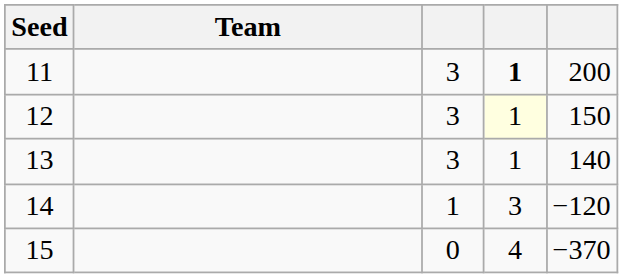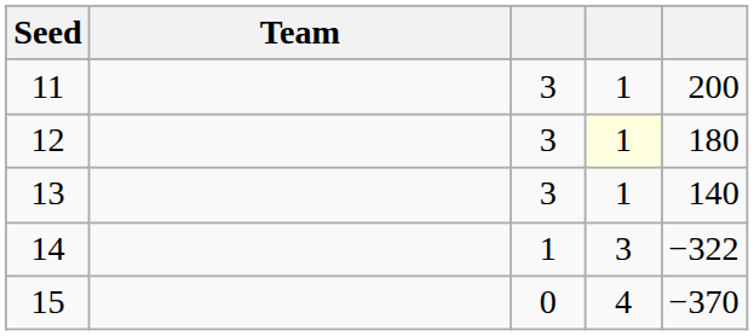 <table class="wikitable" style="text-align:center;">
 <tr>
 <th width="28px">Seed</th>
 <th width="190px">Team</th>
 <th width="28px"></th>
 <th width="28px"></th>
 <th width="28px"></th>
 </tr>
 <tr>
 <td>11</td>
 <td style="text-align:left;"></td>
 <td>3</td>
-<td><strong>1</strong></td>
+<td>1</td>
 <td style="text-align:right;">200</td>
 </tr>
 <tr>
 <td>12</td>
 <td style="text-align:left;"></td>
 <td>3</td>
 <td style="background: lightyellow;">1</td>
-<td style="text-align:right;">150</td>
+<td style="text-align:right;">180</td>
 </tr>
 <tr>
 <td>13</td>
 <td style="text-align:left;"></td>
 <td>3</td>
 <td>1</td>
 <td style="text-align:right;">140</td>
 </tr>
 <tr>
 <td>14</td>
 <td style="text-align:left;"></td>
 <td>1</td>
 <td>3</td>
-<td style="text-align:right;">−120</td>
+<td style="text-align:right;">−322</td>
 </tr>
 <tr>
 <td>15</td>
 <td style="text-align:left;"></td>
 <td>0</td>
 <td>4</td>
 <td style="text-align:right;">−370</td>
 </tr>
 </table>
